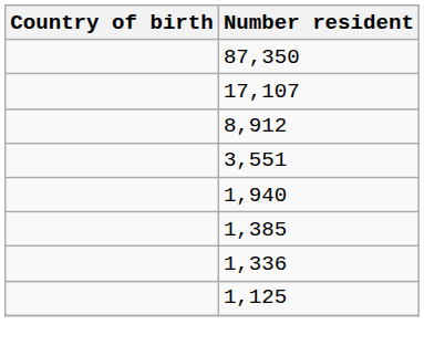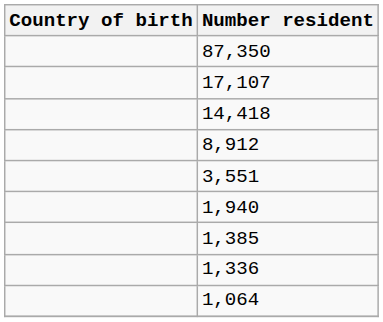 <table class="wikitable sortable">
 <tr>
 <th>Country of birth</th>
 <th>Number resident</th>
 </tr>
 <tr>
 <td></td>
 <td>87,350</td>
 </tr>
 <tr>
 <td></td>
 <td>17,107</td>
+</tr>
+<tr>
+<td></td>
+<td>14,418</td>
 </tr>
 <tr>
 <td></td>
 <td>8,912</td>
 </tr>
 <tr>
 <td></td>
 <td>3,551</td>
 </tr>
 <tr>
 <td></td>
 <td>1,940</td>
 </tr>
 <tr>
 <td></td>
 <td>1,385</td>
 </tr>
 <tr>
 <td></td>
 <td>1,336</td>
 </tr>
 <tr>
 <td></td>
-<td>1,125</td>
+<td>1,064</td>
 </tr>
 <tr>
 </tr>
 </table>
